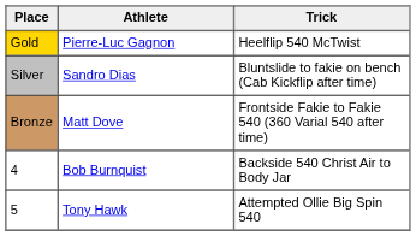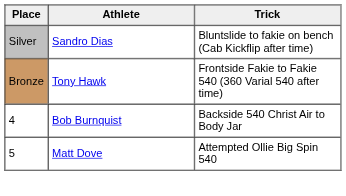 <table border=1 cellpadding=5 cellspacing=0>
 <tr>
 <th style="background:#efefef;" width="20">Place</th>
 <th style="background:#efefef;" width="200">Athlete</th>
 <th style="background:#efefef;" width="200">Trick</th>
-</tr>
-<tr align=left>
-<td style="background:gold;">Gold</td>
-<td><a href='#'>Pierre-Luc Gagnon</a></td>
-<td>Heelflip 540 McTwist</td>
 </tr>
 <tr align=left>
 <td style="background:silver;">Silver</td>
 <td><a href='#'>Sandro Dias</a></td>
 <td>Bluntslide to fakie on bench (Cab Kickflip after time)</td>
 </tr>
 <tr align=left>
 <td style="background:#CC9966;">Bronze</td>
-<td><a href='#'>Matt Dove</a></td>
+<td><a href='#'>Tony Hawk</a></td>
 <td>Frontside Fakie to Fakie 540 (360 Varial 540 after time)</td>
 </tr>
 <tr align=left>
 <td>4</td>
 <td><a href='#'>Bob Burnquist</a></td>
 <td>Backside 540 Christ Air to Body Jar</td>
 </tr>
 <tr align=left>
 <td>5</td>
-<td><a href='#'>Tony Hawk</a></td>
+<td><a href='#'>Matt Dove</a></td>
 <td>Attempted Ollie Big Spin 540</td>
 </tr>
 </table>
